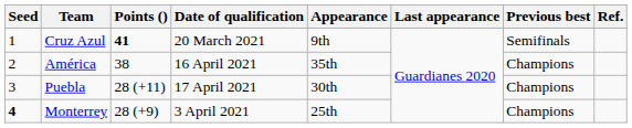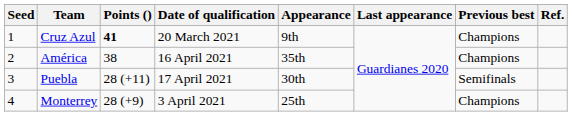 <table class="wikitable sortable">
 <tr>
 <th>Seed</th>
 <th>Team</th>
 <th>Points ()</th>
 <th>Date of qualification</th>
 <th>Appearance</th>
 <th>Last appearance</th>
 <th>Previous best</th>
 <th>Ref.</th>
 </tr>
 <tr>
 <td>1</td>
 <td><a href='#'>Cruz Azul</a></td>
 <td><strong>41</strong></td>
 <td>20 March 2021</td>
 <td>9th</td>
 <td rowspan="4"><a href='#'>Guardianes 2020</a></td>
-<td>Semifinals<br></td>
+<td>Champions<br></td>
 <td></td>
 </tr>
 <tr>
 <td>2</td>
 <td><a href='#'>América</a></td>
 <td>38</td>
 <td>16 April 2021</td>
 <td>35th</td>
 <td>Champions<br></td>
 <td></td>
 </tr>
 <tr>
 <td>3</td>
 <td><a href='#'>Puebla</a></td>
 <td>28 (+11)</td>
 <td>17 April 2021</td>
 <td>30th</td>
-<td>Champions<br></td>
+<td>Semifinals<br></td>
 <td></td>
 </tr>
 <tr>
-<td><strong>4</strong></td>
+<td>4</td>
 <td><a href='#'>Monterrey</a></td>
 <td>28 (+9)</td>
 <td>3 April 2021</td>
 <td>25th</td>
 <td>Champions<br></td>
 <td></td>
 </tr>
 </table>
